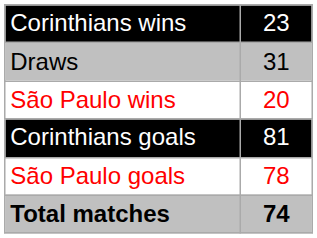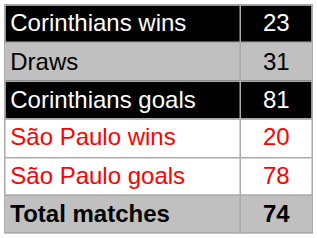 <table class="wikitable">
 <tr>
 <td style="color:#ffffff; background:#000000" width=150>Corinthians wins</td>
 <td style="color:#ffffff; background:#000000" align="center" width=40>23</td>
 </tr>
 <tr>
 <td style="color:#000000; background:#c0c0c0">Draws</td>
 <td style="color:#000000; background:#c0c0c0" align="center">31</td>
 </tr>
 <tr>
+<td style="color:#ffffff; background:#000000" width=150>Corinthians goals</td>
+<td style="color:#ffffff; background:#000000" align="center">81</td>
+</tr>
+<tr>
 <td style="color:#FF0000; background:#ffffff">São Paulo wins</td>
 <td style="color:#FF0000; background:#ffffff" align="center">20</td>
-</tr>
-<tr>
-<td style="color:#ffffff; background:#000000" width=150>Corinthians goals</td>
-<td style="color:#ffffff; background:#000000" align="center">81</td>
 </tr>
 <tr>
 <td style="color:#FF0000; background:#ffffff">São Paulo goals</td>
 <td style="color:#FF0000; background:#ffffff" align="center">78</td>
 </tr>
 <tr>
 <td style="color:#000000; background:#c0c0c0"><strong>Total matches</strong></td>
 <td style="color:#000000; background:#c0c0c0" align="center"><strong>74</strong></td>
 </tr>
 </table>
